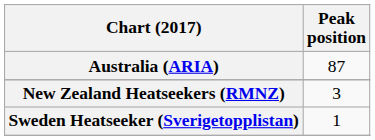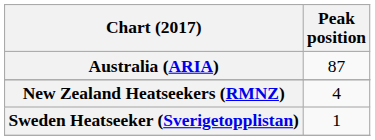 <table class="wikitable sortable plainrowheaders" style="text-align:center">
 <tr>
 <th scope="col">Chart (2017)</th>
 <th scope="col">Peak<br> position</th>
 </tr>
 <tr>
 <th scope="row">Australia (<a href='#'>ARIA</a>)</th>
 <td>87</td>
 </tr>
 <tr>
 </tr>
 <tr>
 </tr>
 <tr>
 </tr>
 <tr>
 </tr>
 <tr>
 <th scope="row">New Zealand Heatseekers (<a href='#'>RMNZ</a>)</th>
-<td>3</td>
+<td>4</td>
 </tr>
 <tr>
 <th scope="row">Sweden Heatseeker (<a href='#'>Sverigetopplistan</a>)</th>
 <td>1</td>
 </tr>
 <tr>
 </tr>
 <tr>
 </tr>
 <tr>
 </tr>
 <tr>
 </tr>
 </table>
